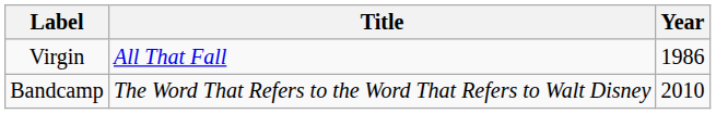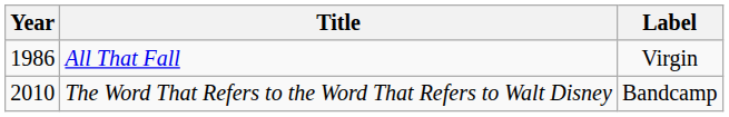 <table class="wikitable">
 <tr>
+<th style="text-align: center;">Year</th>
+<th style="text-align: center;">Title</th>
 <th style="text-align: center;">Label</th>
-<th style="text-align: center;">Title</th>
-<th style="text-align: center;">Year</th>
 </tr>
 <tr>
+<td style="text-align: center;">1986</td>
+<td><em><a href='#'>All That Fall</a></em></td>
 <td style="text-align: center;">Virgin</td>
-<td><em><a href='#'>All That Fall</a></em></td>
-<td style="text-align: center;">1986</td>
 </tr>
 <tr>
+<td style="text-align: center;">2010</td>
+<td><em>The Word That Refers to the Word That Refers to Walt Disney</em></td>
 <td style="text-align: center;">Bandcamp</td>
-<td><em>The Word That Refers to the Word That Refers to Walt Disney</em></td>
-<td style="text-align: center;">2010</td>
 </tr>
 </table>
